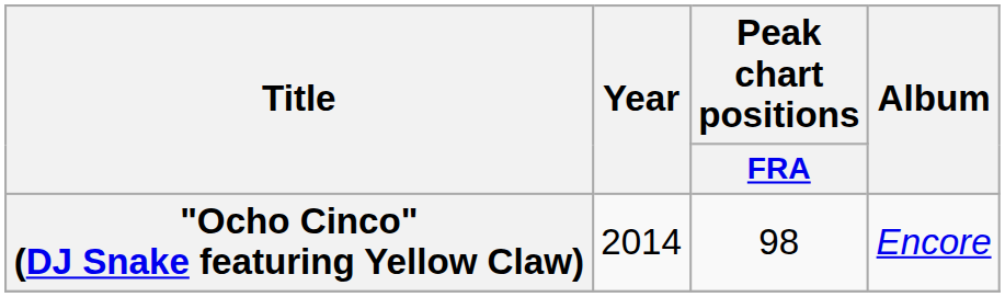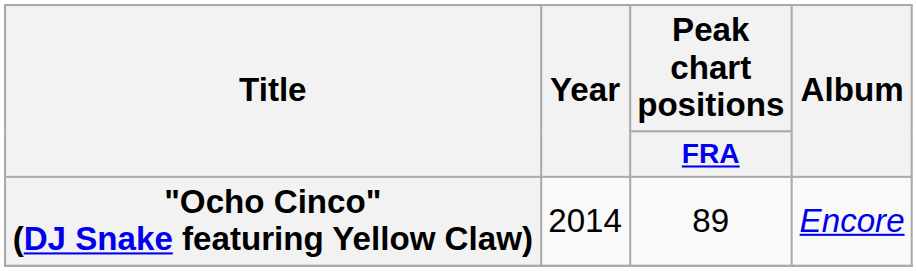 <table class="wikitable plainrowheaders" style="text-align:center;" border="1">
 <tr>
 <th scope="col" rowspan="2">Title</th>
 <th scope="col" rowspan="2">Year</th>
 <th scope="col" colspan="1">Peak chart positions</th>
 <th scope="col" rowspan="2">Album</th>
 </tr>
 <tr>
 <th scope="col" style="width:3em;font-size:85%;"><a href='#'>FRA</a></th>
 </tr>
 <tr>
 <th scope="row">"Ocho Cinco"<br><span>(<a href='#'>DJ Snake</a> featuring Yellow Claw)</span></th>
 <td>2014</td>
-<td>98</td>
+<td>89</td>
 <td><em><a href='#'>Encore</a></em></td>
 </tr>
 <tr>
 </tr>
 </table>
